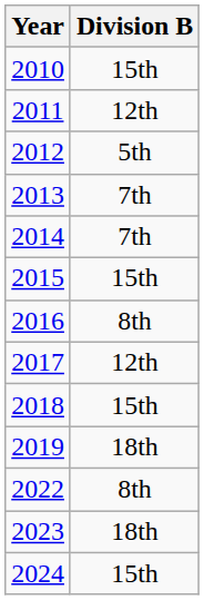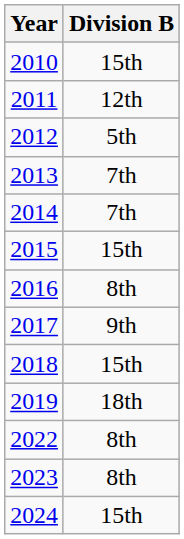 <table class="wikitable" style="text-align:center">
 <tr>
 <th>Year</th>
 <th>Division B</th>
 </tr>
 <tr>
 <td><a href='#'>2010</a></td>
 <td>15th</td>
 </tr>
 <tr>
 <td><a href='#'>2011</a></td>
 <td>12th</td>
 </tr>
 <tr>
 <td><a href='#'>2012</a></td>
 <td>5th</td>
 </tr>
 <tr>
 <td><a href='#'>2013</a></td>
 <td>7th</td>
 </tr>
 <tr>
 <td><a href='#'>2014</a></td>
 <td>7th</td>
 </tr>
 <tr>
 <td><a href='#'>2015</a></td>
 <td>15th</td>
 </tr>
 <tr>
 <td><a href='#'>2016</a></td>
 <td>8th</td>
 </tr>
 <tr>
 <td><a href='#'>2017</a></td>
-<td>12th</td>
+<td>9th</td>
 </tr>
 <tr>
 <td><a href='#'>2018</a></td>
 <td>15th</td>
 </tr>
 <tr>
 <td><a href='#'>2019</a></td>
 <td>18th</td>
 </tr>
 <tr>
 <td><a href='#'>2022</a></td>
 <td>8th</td>
 </tr>
 <tr>
 <td><a href='#'>2023</a></td>
-<td>18th</td>
+<td>8th</td>
 </tr>
 <tr>
 <td><a href='#'>2024</a></td>
 <td>15th</td>
 </tr>
 </table>
